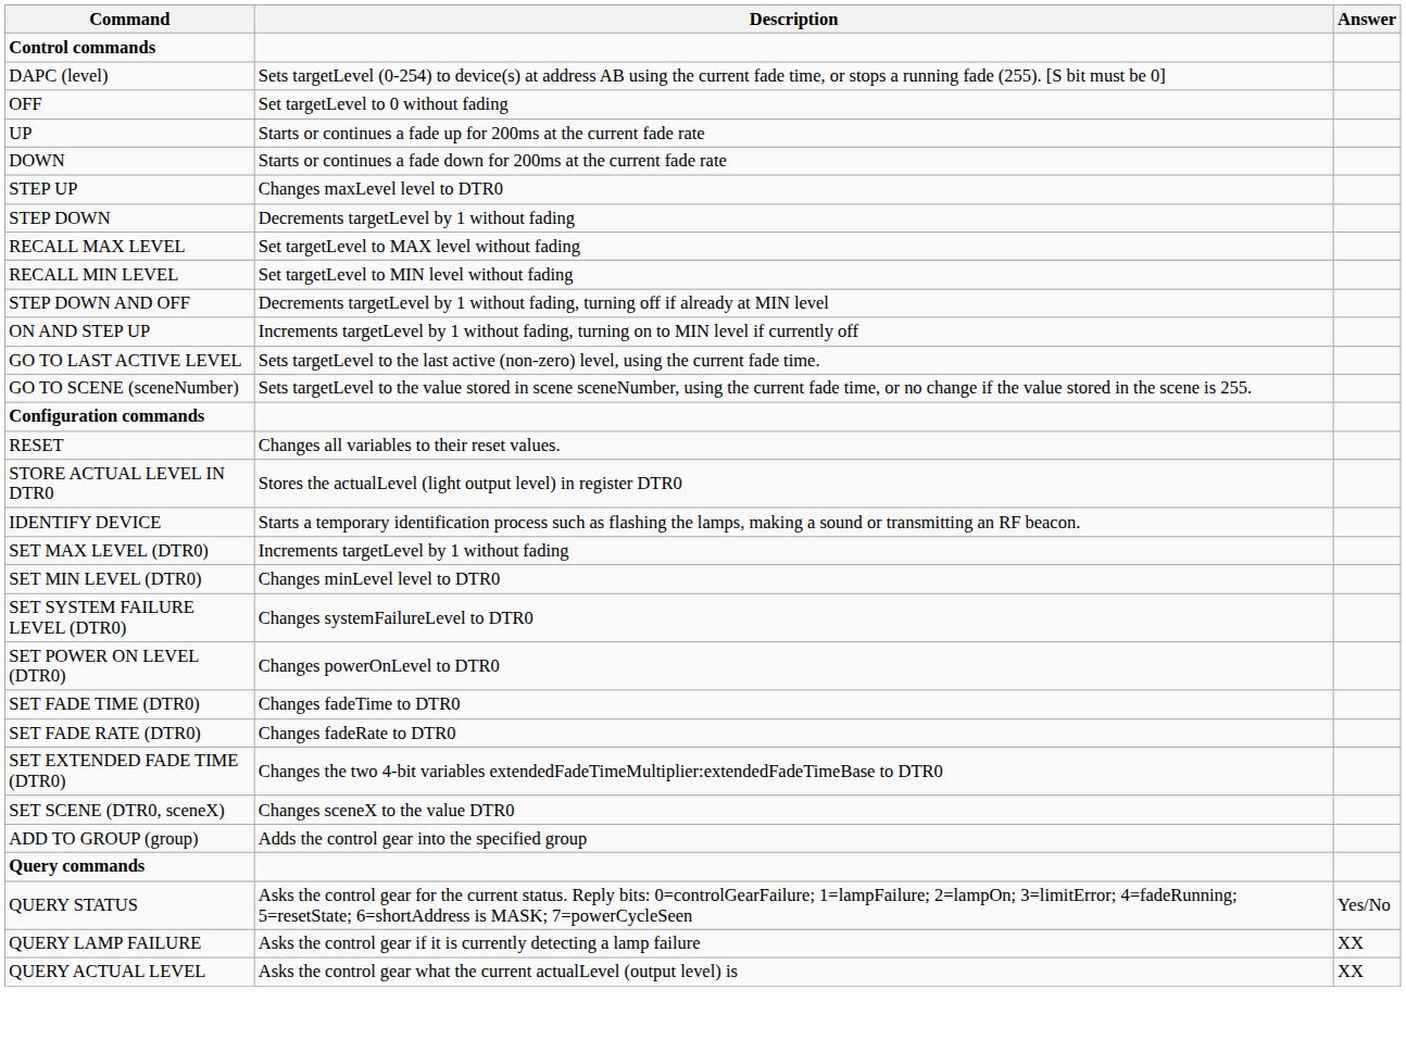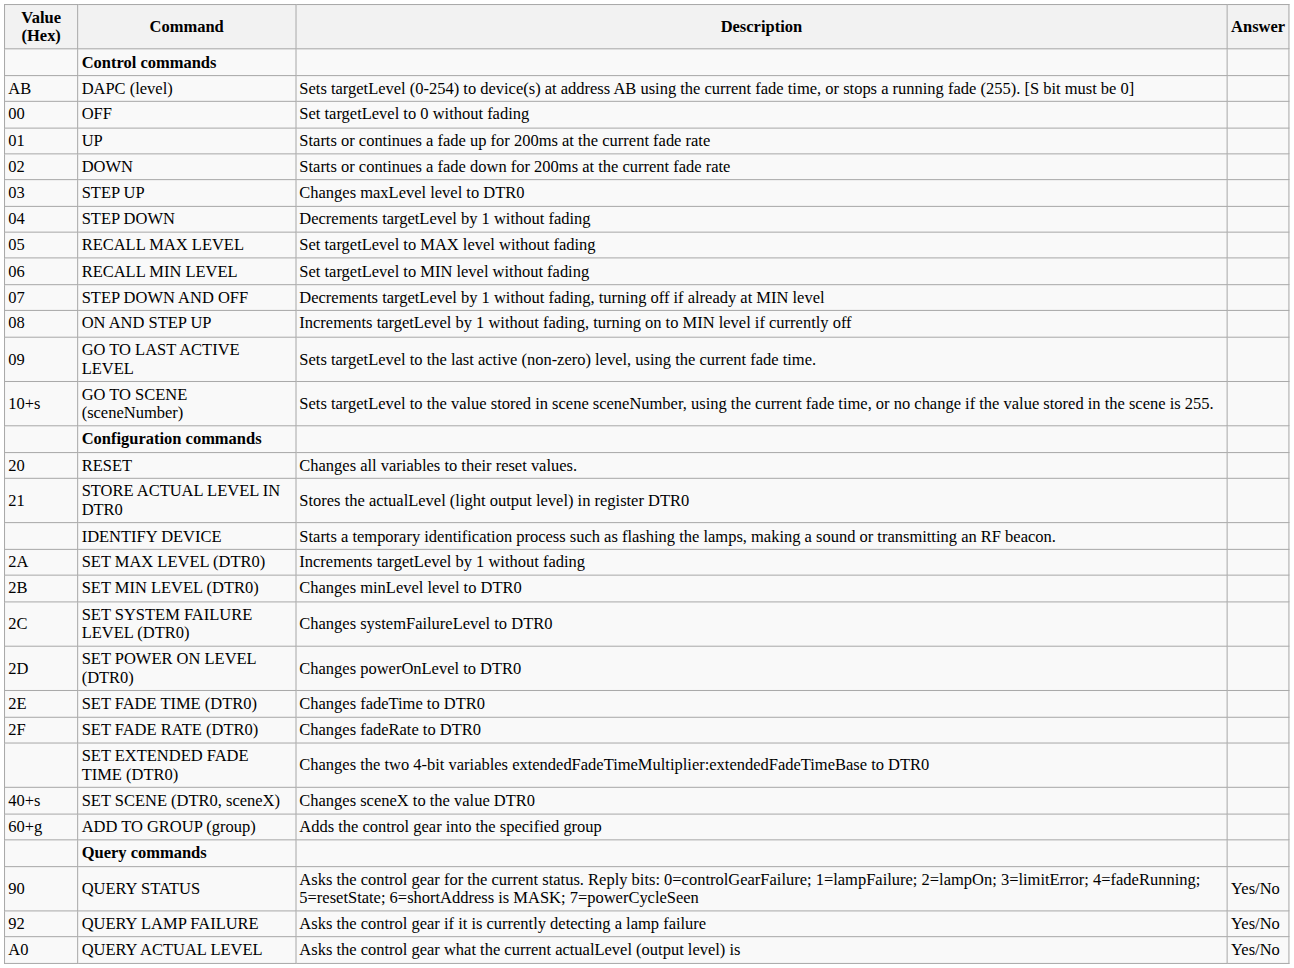 <table class="wikitable collapsible  sortable">
 <tr>
+<th>Value (Hex)</th>
 <th>Command</th>
 <th>Description</th>
 <th>Answer</th>
 </tr>
 <tr>
+<td></td>
 <td><strong>Control commands</strong></td>
 <td></td>
 <td></td>
 </tr>
 <tr>
+<td>AB</td>
 <td>DAPC (level)</td>
 <td>Sets targetLevel (0-254) to device(s) at address AB using the current fade time, or stops a running fade (255). <span>[S bit must be 0]</span></td>
 <td></td>
 </tr>
 <tr>
+<td>00</td>
 <td>OFF</td>
 <td>Set targetLevel to 0 without fading</td>
 <td></td>
 </tr>
 <tr>
+<td>01</td>
 <td>UP</td>
 <td>Starts or continues a fade up for 200ms at the current fade rate</td>
 <td></td>
 </tr>
 <tr>
+<td>02</td>
 <td>DOWN</td>
 <td>Starts or continues a fade down for 200ms at the current fade rate</td>
 <td></td>
 </tr>
 <tr>
+<td>03</td>
 <td>STEP UP</td>
 <td>Changes maxLevel level to DTR0</td>
 <td></td>
 </tr>
 <tr>
+<td>04</td>
 <td>STEP DOWN</td>
 <td>Decrements targetLevel by 1 without fading</td>
 <td></td>
 </tr>
 <tr>
+<td>05</td>
 <td>RECALL MAX LEVEL</td>
 <td>Set targetLevel to MAX level without fading</td>
 <td></td>
 </tr>
 <tr>
+<td>06</td>
 <td>RECALL MIN LEVEL</td>
 <td>Set targetLevel to MIN level without fading</td>
 <td></td>
 </tr>
 <tr>
+<td>07</td>
 <td>STEP DOWN AND OFF</td>
 <td>Decrements targetLevel by 1 without fading, turning off if already at MIN level</td>
 <td></td>
 </tr>
 <tr>
+<td>08</td>
 <td>ON AND STEP UP</td>
 <td>Increments targetLevel by 1 without fading, turning on to MIN level if currently off</td>
 <td></td>
 </tr>
 <tr>
+<td>09</td>
 <td>GO TO LAST ACTIVE LEVEL</td>
 <td>Sets targetLevel to the last active (non-zero) level, using the current fade time.</td>
 <td></td>
 </tr>
 <tr>
+<td>10+s</td>
 <td>GO TO SCENE (sceneNumber)</td>
 <td>Sets targetLevel to the value stored in scene sceneNumber, using the current fade time, or no change if the value stored in the scene is 255.</td>
 <td></td>
 </tr>
 <tr>
+<td></td>
 <td><strong>Configuration commands</strong></td>
 <td></td>
 <td></td>
 </tr>
 <tr>
+<td>20</td>
 <td>RESET</td>
 <td>Changes all variables to their reset values.</td>
 <td></td>
 </tr>
 <tr>
+<td>21</td>
 <td>STORE ACTUAL LEVEL IN DTR0</td>
 <td>Stores the actualLevel (light output level) in register DTR0</td>
 <td></td>
 </tr>
 <tr>
+<td></td>
 <td>IDENTIFY DEVICE</td>
 <td>Starts a temporary identification process such as flashing the lamps, making a sound or transmitting an RF beacon.</td>
 <td></td>
 </tr>
 <tr>
+<td>2A</td>
 <td>SET MAX LEVEL (DTR0)</td>
 <td>Increments targetLevel by 1 without fading</td>
 <td></td>
 </tr>
 <tr>
+<td>2B</td>
 <td>SET MIN LEVEL (DTR0)</td>
 <td>Changes minLevel level to DTR0</td>
 <td></td>
 </tr>
 <tr>
+<td>2C</td>
 <td>SET SYSTEM FAILURE LEVEL (DTR0)</td>
 <td>Changes systemFailureLevel to DTR0</td>
 <td></td>
 </tr>
 <tr>
+<td>2D</td>
 <td>SET POWER ON LEVEL (DTR0)</td>
 <td>Changes powerOnLevel to DTR0</td>
 <td></td>
 </tr>
 <tr>
+<td>2E</td>
 <td>SET FADE TIME (DTR0)</td>
 <td>Changes fadeTime to DTR0</td>
 <td></td>
 </tr>
 <tr>
+<td>2F</td>
 <td>SET FADE RATE (DTR0)</td>
 <td>Changes fadeRate to DTR0</td>
 <td></td>
 </tr>
 <tr>
+<td></td>
 <td>SET EXTENDED FADE TIME (DTR0)</td>
 <td>Changes the two 4-bit variables extendedFadeTimeMultiplier:extendedFadeTimeBase to DTR0</td>
 <td></td>
 </tr>
 <tr>
+<td>40+s</td>
 <td>SET SCENE (DTR0, sceneX)</td>
 <td>Changes sceneX to the value DTR0</td>
 <td></td>
 </tr>
 <tr>
+<td>60+g</td>
 <td>ADD TO GROUP (group)</td>
 <td>Adds the control gear into the specified group</td>
 <td></td>
 </tr>
 <tr>
+<td></td>
 <td><strong>Query commands</strong></td>
 <td></td>
 <td></td>
 </tr>
 <tr>
+<td>90</td>
 <td>QUERY STATUS</td>
 <td>Asks the control gear for the current status. Reply bits: 0=controlGearFailure; 1=lampFailure; 2=lampOn; 3=limitError; 4=fadeRunning; 5=resetState; 6=shortAddress is MASK; 7=powerCycleSeen</td>
 <td>Yes/No</td>
 </tr>
 <tr>
+<td>92</td>
 <td>QUERY LAMP FAILURE</td>
 <td>Asks the control gear if it is currently detecting a lamp failure</td>
-<td>XX</td>
+<td>Yes/No</td>
 </tr>
 <tr>
+<td>A0</td>
 <td>QUERY ACTUAL LEVEL</td>
 <td>Asks the control gear what the current actualLevel (output level) is</td>
-<td>XX</td>
+<td>Yes/No</td>
 </tr>
 </table>
